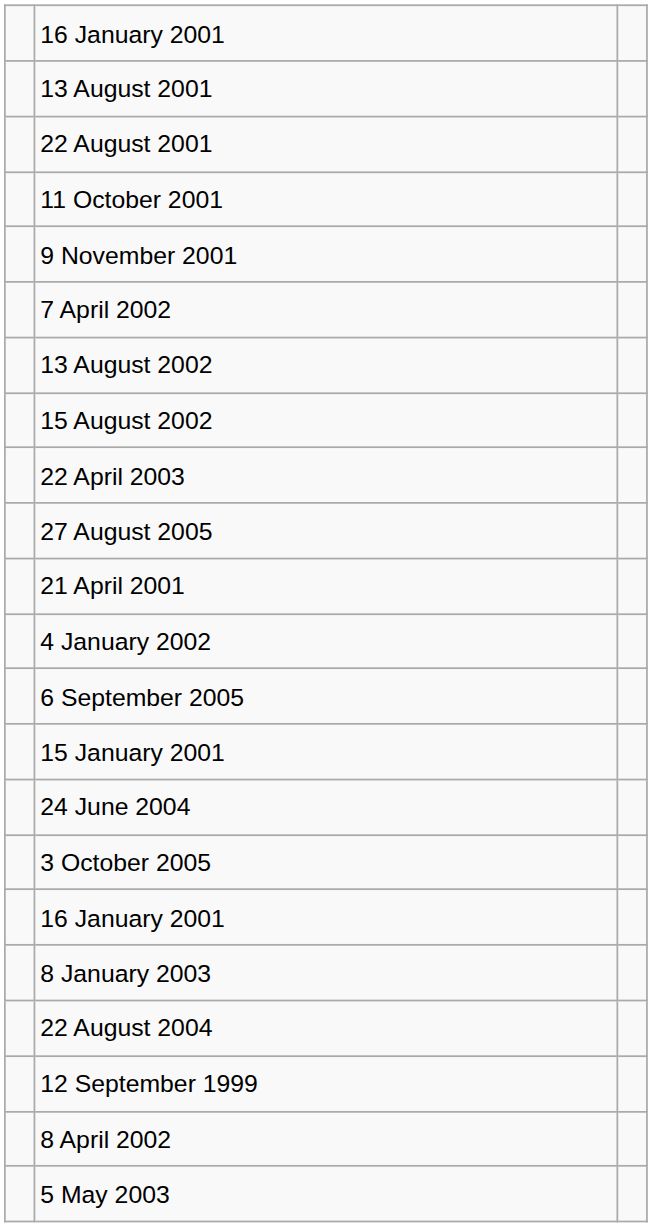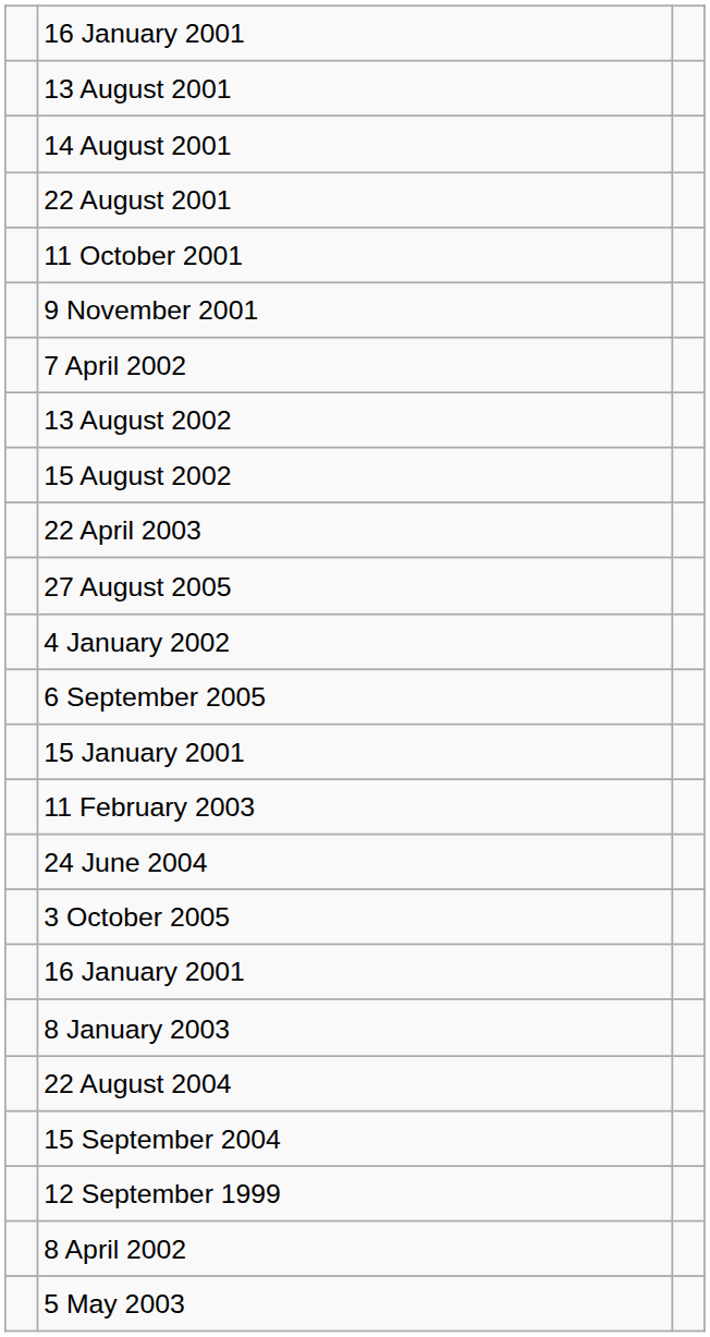 <table class="wikitable" style="font-size: 89%; float: left; width: 26em; margin-right: 1em; height: 700px">
 <tr>
 <td></td>
 <td>16 January 2001</td>
 <td><small></small></td>
 </tr>
 <tr>
 <td></td>
 <td>13 August 2001</td>
+<td><small></small></td>
+</tr>
+<tr>
+<td></td>
+<td>14 August 2001</td>
 <td><small></small></td>
 </tr>
 <tr>
 <td></td>
 <td>22 August 2001</td>
 <td><small></small></td>
 </tr>
 <tr>
 <td></td>
 <td>11 October 2001</td>
 <td><small></small></td>
 </tr>
 <tr>
 <td></td>
 <td>9 November 2001</td>
 <td><small></small></td>
 </tr>
 <tr>
 <td></td>
 <td>7 April 2002</td>
 <td><small></small></td>
 </tr>
 <tr>
 <td></td>
 <td>13 August 2002</td>
 <td><small></small></td>
 </tr>
 <tr>
 <td></td>
 <td>15 August 2002</td>
 <td><small></small></td>
 </tr>
 <tr>
 <td></td>
 <td>22 April 2003</td>
 <td><small></small></td>
 </tr>
 <tr>
 <td></td>
 <td>27 August 2005</td>
 <td><small></small></td>
 </tr>
 <tr>
 <td></td>
-<td>21 April 2001</td>
-<td><small></small></td>
-</tr>
-<tr>
-<td></td>
 <td>4 January 2002</td>
 <td><small></small></td>
 </tr>
 <tr>
 <td></td>
 <td>6 September 2005</td>
 <td><small></small></td>
 </tr>
 <tr>
 <td></td>
 <td>15 January 2001</td>
+<td><small></small></td>
+</tr>
+<tr>
+<td></td>
+<td>11 February 2003</td>
 <td><small></small></td>
 </tr>
 <tr>
 <td></td>
 <td>24 June 2004</td>
 <td><small></small></td>
 </tr>
 <tr>
 <td></td>
 <td>3 October 2005</td>
 <td><small></small></td>
 </tr>
 <tr>
 <td></td>
 <td>16 January 2001</td>
 <td><small></small></td>
 </tr>
 <tr>
 <td></td>
 <td>8 January 2003</td>
 <td><small></small></td>
 </tr>
 <tr>
 <td></td>
 <td>22 August 2004</td>
 <td><small></small></td>
 </tr>
 <tr>
 <td></td>
+<td>15 September 2004</td>
+<td><small></small></td>
+</tr>
+<tr>
+<td></td>
 <td>12 September 1999</td>
 <td><small></small></td>
 </tr>
 <tr>
 <td></td>
 <td>8 April 2002</td>
 <td><small></small></td>
 </tr>
 <tr>
 <td></td>
 <td>5 May 2003</td>
 <td><small></small></td>
 </tr>
 </table>
